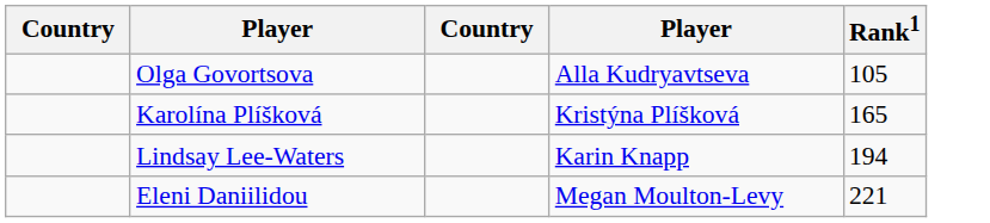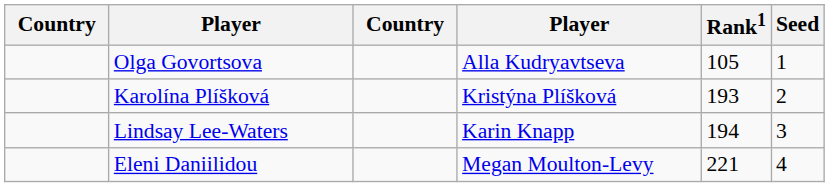 <table class="sortable wikitable">
 <tr>
 <th width="70">Country</th>
 <th width="175">Player</th>
 <th width="70">Country</th>
 <th width="175">Player</th>
 <th>Rank<sup>1</sup></th>
+<th>Seed</th>
 </tr>
 <tr>
 <td></td>
 <td><a href='#'>Olga Govortsova</a></td>
 <td></td>
 <td><a href='#'>Alla Kudryavtseva</a></td>
 <td>105</td>
+<td>1</td>
 </tr>
 <tr>
 <td></td>
 <td><a href='#'>Karolína Plíšková</a></td>
 <td></td>
 <td><a href='#'>Kristýna Plíšková</a></td>
-<td>165</td>
+<td>193</td>
+<td>2</td>
 </tr>
 <tr>
 <td></td>
 <td><a href='#'>Lindsay Lee-Waters</a></td>
 <td></td>
 <td><a href='#'>Karin Knapp</a></td>
 <td>194</td>
+<td>3</td>
 </tr>
 <tr>
 <td></td>
 <td><a href='#'>Eleni Daniilidou</a></td>
 <td></td>
 <td><a href='#'>Megan Moulton-Levy</a></td>
 <td>221</td>
+<td>4</td>
 </tr>
 </table>
